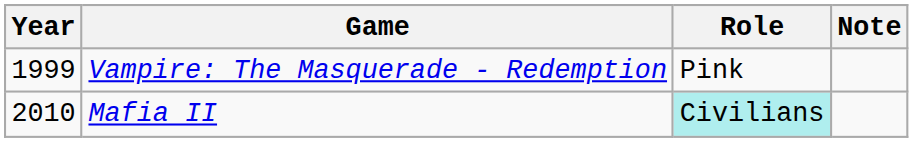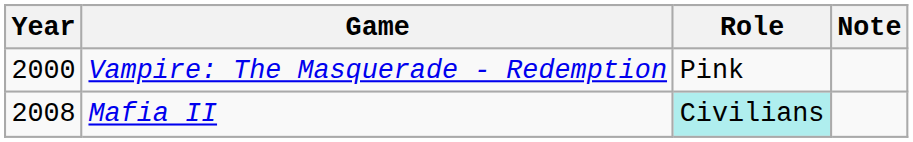 <table class="wikitable">
 <tr>
 <th>Year</th>
 <th>Game</th>
 <th>Role</th>
 <th>Note</th>
 </tr>
 <tr>
-<td>1999</td>
+<td>2000</td>
 <td><em><a href='#'>Vampire: The Masquerade - Redemption</a></em></td>
 <td>Pink</td>
 <td></td>
 </tr>
 <tr>
-<td>2010</td>
+<td>2008</td>
 <td><em><a href='#'>Mafia II</a></em></td>
 <td style="background: paleturquoise;">Civilians</td>
 <td></td>
 </tr>
 </table>
